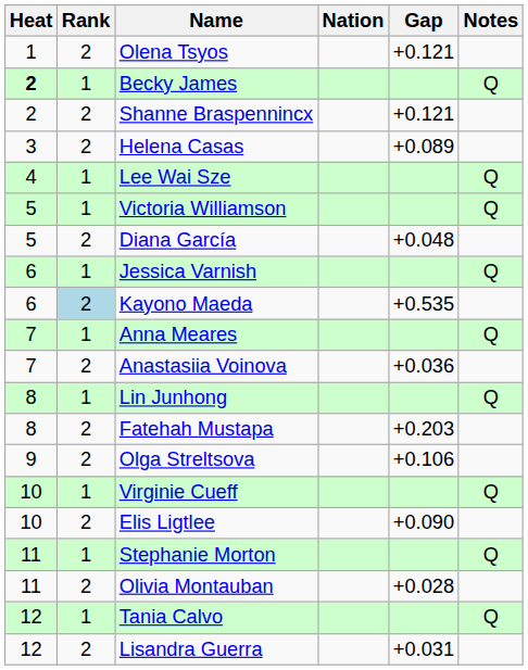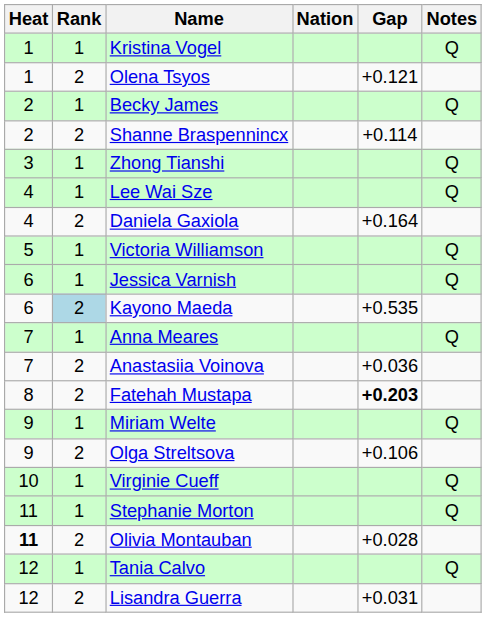 <table class="wikitable sortable" style="text-align:center">
 <tr>
 <th>Heat</th>
 <th>Rank</th>
 <th>Name</th>
 <th>Nation</th>
 <th>Gap</th>
 <th>Notes</th>
+</tr>
+<tr bgcolor=ccffcc>
+<td>1</td>
+<td>1</td>
+<td align=left><a href='#'>Kristina Vogel</a></td>
+<td align=left></td>
+<td></td>
+<td>Q</td>
 </tr>
 <tr>
 <td>1</td>
 <td>2</td>
 <td align=left><a href='#'>Olena Tsyos</a></td>
 <td align=left></td>
 <td>+0.121</td>
 <td></td>
 </tr>
 <tr bgcolor=ccffcc>
-<td><strong>2</strong></td>
+<td>2</td>
 <td>1</td>
 <td align=left><a href='#'>Becky James</a></td>
 <td align=left></td>
 <td></td>
 <td>Q</td>
 </tr>
 <tr>
 <td>2</td>
 <td>2</td>
 <td align=left><a href='#'>Shanne Braspennincx</a></td>
 <td align=left></td>
-<td>+0.121</td>
+<td>+0.114</td>
 <td></td>
 </tr>
-<tr>
+<tr bgcolor=ccffcc>
 <td>3</td>
-<td>2</td>
-<td align=left><a href='#'>Helena Casas</a></td>
+<td>1</td>
+<td align=left><a href='#'>Zhong Tianshi</a></td>
 <td align=left></td>
-<td>+0.089</td>
 <td></td>
+<td>Q</td>
 </tr>
 <tr bgcolor=ccffcc>
 <td>4</td>
 <td>1</td>
 <td align=left><a href='#'>Lee Wai Sze</a></td>
 <td align=left></td>
 <td></td>
 <td>Q</td>
 </tr>
+<tr>
+<td>4</td>
+<td>2</td>
+<td align=left><a href='#'>Daniela Gaxiola</a></td>
+<td align=left></td>
+<td>+0.164</td>
+<td></td>
+</tr>
 <tr bgcolor=ccffcc>
 <td>5</td>
 <td>1</td>
 <td align=left><a href='#'>Victoria Williamson</a></td>
 <td align=left></td>
 <td></td>
 <td>Q</td>
-</tr>
-<tr>
-<td>5</td>
-<td>2</td>
-<td align=left><a href='#'>Diana García</a></td>
-<td align=left></td>
-<td>+0.048</td>
-<td></td>
 </tr>
 <tr bgcolor=ccffcc>
 <td>6</td>
 <td>1</td>
 <td align=left><a href='#'>Jessica Varnish</a></td>
 <td align=left></td>
 <td></td>
 <td>Q</td>
 </tr>
 <tr>
 <td>6</td>
 <td style="background: lightblue;">2</td>
 <td align=left><a href='#'>Kayono Maeda</a></td>
 <td align=left></td>
 <td>+0.535</td>
 <td></td>
 </tr>
 <tr bgcolor=ccffcc>
 <td>7</td>
 <td>1</td>
 <td align=left><a href='#'>Anna Meares</a></td>
 <td align=left></td>
 <td></td>
 <td>Q</td>
 </tr>
 <tr>
 <td>7</td>
 <td>2</td>
 <td align=left><a href='#'>Anastasiia Voinova</a></td>
 <td align=left></td>
 <td>+0.036</td>
 <td></td>
 </tr>
-<tr bgcolor=ccffcc>
-<td>8</td>
-<td>1</td>
-<td align=left><a href='#'>Lin Junhong</a></td>
-<td align=left></td>
-<td></td>
-<td>Q</td>
-</tr>
 <tr>
 <td>8</td>
 <td>2</td>
 <td align=left><a href='#'>Fatehah Mustapa</a></td>
 <td align=left></td>
-<td>+0.203</td>
+<td><strong>+0.203</strong></td>
 <td></td>
+</tr>
+<tr bgcolor=ccffcc>
+<td>9</td>
+<td>1</td>
+<td align=left><a href='#'>Miriam Welte</a></td>
+<td align=left></td>
+<td></td>
+<td>Q</td>
 </tr>
 <tr>
 <td>9</td>
 <td>2</td>
 <td align=left><a href='#'>Olga Streltsova</a></td>
 <td align=left></td>
 <td>+0.106</td>
 <td></td>
 </tr>
 <tr bgcolor=ccffcc>
 <td>10</td>
 <td>1</td>
 <td align=left><a href='#'>Virginie Cueff</a></td>
 <td align=left></td>
 <td></td>
 <td>Q</td>
 </tr>
-<tr>
-<td>10</td>
-<td>2</td>
-<td align=left><a href='#'>Elis Ligtlee</a></td>
-<td align=left></td>
-<td>+0.090</td>
-<td></td>
-</tr>
 <tr bgcolor=ccffcc>
 <td>11</td>
 <td>1</td>
 <td align=left><a href='#'>Stephanie Morton</a></td>
 <td align=left></td>
 <td></td>
 <td>Q</td>
 </tr>
 <tr>
-<td>11</td>
+<td><strong>11</strong></td>
 <td>2</td>
 <td align=left><a href='#'>Olivia Montauban</a></td>
 <td align=left></td>
 <td>+0.028</td>
 <td></td>
 </tr>
 <tr bgcolor=ccffcc>
 <td>12</td>
 <td>1</td>
 <td align=left><a href='#'>Tania Calvo</a></td>
 <td align=left></td>
 <td></td>
 <td>Q</td>
 </tr>
 <tr>
 <td>12</td>
 <td>2</td>
 <td align=left><a href='#'>Lisandra Guerra</a></td>
 <td align=left></td>
 <td>+0.031</td>
 <td></td>
 </tr>
 </table>
